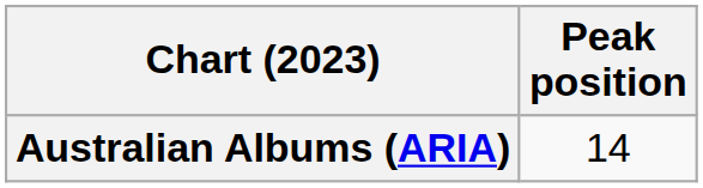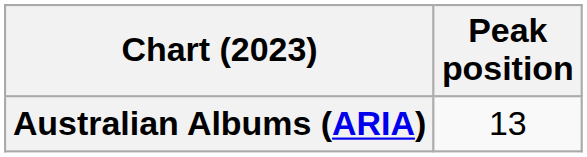 <table class="wikitable plainrowheaders" style="text-align:center">
 <tr>
 <th scope="col">Chart (2023)</th>
 <th scope="col">Peak<br>position</th>
 </tr>
 <tr>
 <th scope="row">Australian Albums (<a href='#'>ARIA</a>)</th>
-<td>14</td>
+<td>13</td>
 </tr>
 </table>
